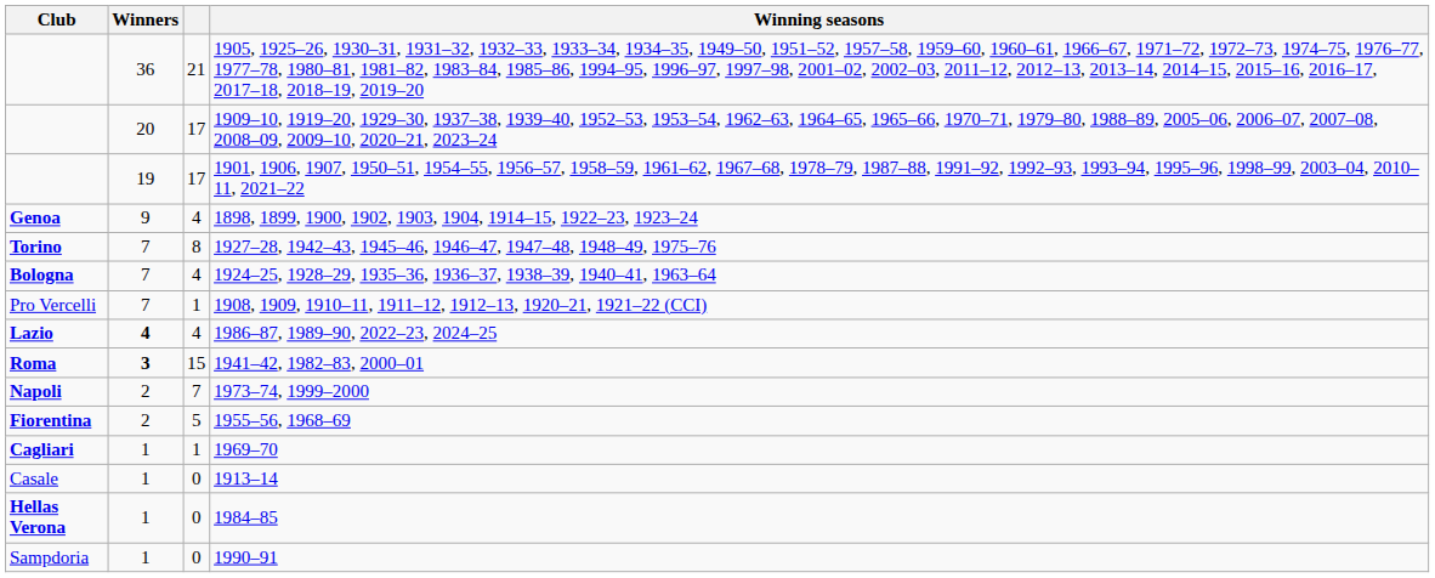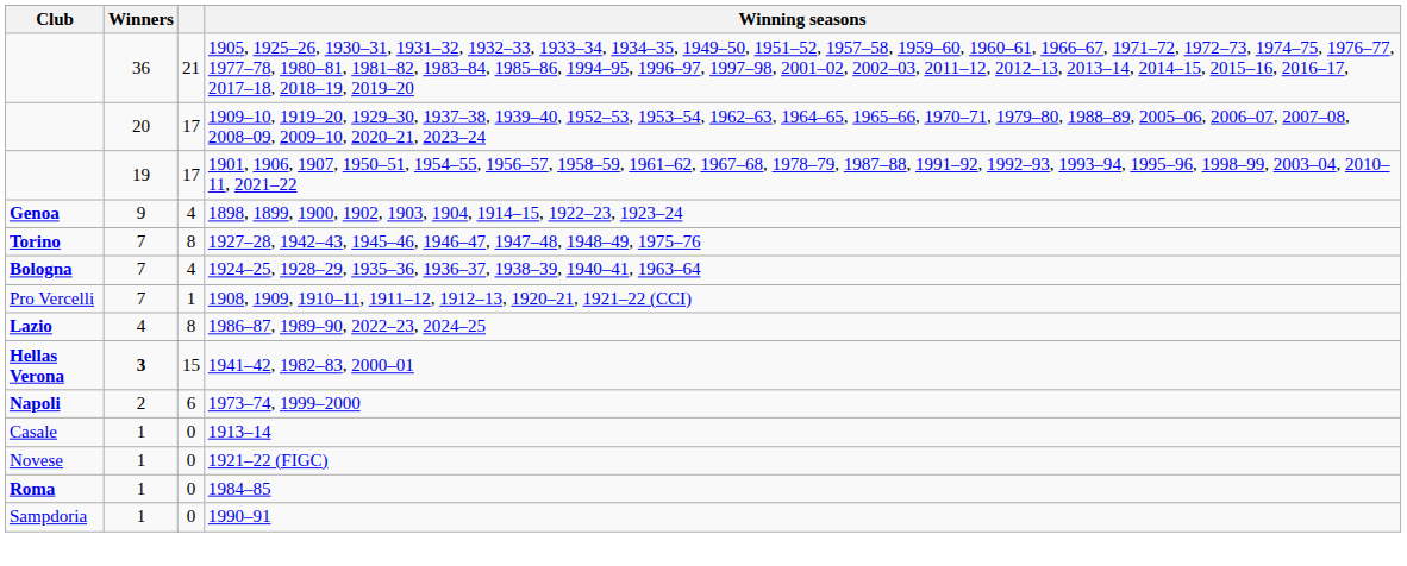 <table class="wikitable sortable">
 <tr>
 <th>Club</th>
 <th>Winners</th>
 <th></th>
 <th>Winning seasons</th>
 </tr>
 <tr>
 <td></td>
 <td style="text-align:center;">36</td>
 <td style="text-align:center;">21</td>
 <td><a href='#'>1905</a>, <a href='#'>1925–26</a>, <a href='#'>1930–31</a>, <a href='#'>1931–32</a>, <a href='#'>1932–33</a>, <a href='#'>1933–34</a>, <a href='#'>1934–35</a>, <a href='#'>1949–50</a>, <a href='#'>1951–52</a>, <a href='#'>1957–58</a>, <a href='#'>1959–60</a>, <a href='#'>1960–61</a>, <a href='#'>1966–67</a>, <a href='#'>1971–72</a>, <a href='#'>1972–73</a>, <a href='#'>1974–75</a>, <a href='#'>1976–77</a>, <a href='#'>1977–78</a>, <a href='#'>1980–81</a>, <a href='#'>1981–82</a>, <a href='#'>1983–84</a>, <a href='#'>1985–86</a>, <a href='#'>1994–95</a>, <a href='#'>1996–97</a>, <a href='#'>1997–98</a>, <a href='#'>2001–02</a>, <a href='#'>2002–03</a>, <a href='#'>2011–12</a>, <a href='#'>2012–13</a>, <a href='#'>2013–14</a>, <a href='#'>2014–15</a>, <a href='#'>2015–16</a>, <a href='#'>2016–17</a>, <a href='#'>2017–18</a>, <a href='#'>2018–19</a>, <a href='#'>2019–20</a></td>
 </tr>
 <tr>
 <td></td>
 <td style="text-align:center;">20</td>
 <td style="text-align:center;">17</td>
 <td><a href='#'>1909–10</a>, <a href='#'>1919–20</a>, <a href='#'>1929–30</a>, <a href='#'>1937–38</a>, <a href='#'>1939–40</a>, <a href='#'>1952–53</a>, <a href='#'>1953–54</a>, <a href='#'>1962–63</a>, <a href='#'>1964–65</a>, <a href='#'>1965–66</a>, <a href='#'>1970–71</a>, <a href='#'>1979–80</a>, <a href='#'>1988–89</a>, <a href='#'>2005–06</a>, <a href='#'>2006–07</a>, <a href='#'>2007–08</a>, <a href='#'>2008–09</a>, <a href='#'>2009–10</a>, <a href='#'>2020–21</a>, <a href='#'>2023–24</a></td>
 </tr>
 <tr>
 <td></td>
 <td style="text-align:center;">19</td>
 <td style="text-align:center;">17</td>
 <td><a href='#'>1901</a>, <a href='#'>1906</a>, <a href='#'>1907</a>, <a href='#'>1950–51</a>, <a href='#'>1954–55</a>, <a href='#'>1956–57</a>, <a href='#'>1958–59</a>, <a href='#'>1961–62</a>, <a href='#'>1967–68</a>, <a href='#'>1978–79</a>, <a href='#'>1987–88</a>, <a href='#'>1991–92</a>, <a href='#'>1992–93</a>, <a href='#'>1993–94</a>, <a href='#'>1995–96</a>, <a href='#'>1998–99</a>, <a href='#'>2003–04</a>, <a href='#'>2010–11</a>, <a href='#'>2021–22</a></td>
 </tr>
 <tr>
 <td><strong><a href='#'>Genoa</a></strong></td>
 <td style="text-align:center;">9</td>
 <td style="text-align:center;">4</td>
 <td><a href='#'>1898</a>, <a href='#'>1899</a>, <a href='#'>1900</a>, <a href='#'>1902</a>, <a href='#'>1903</a>, <a href='#'>1904</a>, <a href='#'>1914–15</a>, <a href='#'>1922–23</a>, <a href='#'>1923–24</a></td>
 </tr>
 <tr>
 <td><strong><a href='#'>Torino</a></strong></td>
 <td style="text-align:center;">7</td>
 <td style="text-align:center;">8</td>
 <td><a href='#'>1927–28</a>, <a href='#'>1942–43</a>, <a href='#'>1945–46</a>, <a href='#'>1946–47</a>, <a href='#'>1947–48</a>, <a href='#'>1948–49</a>, <a href='#'>1975–76</a></td>
 </tr>
 <tr>
 <td><strong><a href='#'>Bologna</a></strong></td>
 <td style="text-align:center;">7</td>
 <td style="text-align:center;">4</td>
 <td><a href='#'>1924–25</a>, <a href='#'>1928–29</a>, <a href='#'>1935–36</a>, <a href='#'>1936–37</a>, <a href='#'>1938–39</a>, <a href='#'>1940–41</a>, <a href='#'>1963–64</a></td>
 </tr>
 <tr>
 <td><a href='#'>Pro Vercelli</a></td>
 <td style="text-align:center;">7</td>
 <td style="text-align:center;">1</td>
 <td><a href='#'>1908</a>, <a href='#'>1909</a>, <a href='#'>1910–11</a>, <a href='#'>1911–12</a>, <a href='#'>1912–13</a>, <a href='#'>1920–21</a>, <a href='#'>1921–22 (CCI)</a></td>
 </tr>
 <tr>
 <td><strong><a href='#'>Lazio</a></strong></td>
-<td style="text-align:center;"><strong>4</strong></td>
 <td style="text-align:center;">4</td>
+<td style="text-align:center;">8</td>
 <td><a href='#'>1986–87</a>, <a href='#'>1989–90</a>, <a href='#'>2022–23</a>, <a href='#'>2024–25</a></td>
 </tr>
 <tr>
-<td><strong><a href='#'>Roma</a></strong></td>
+<td><strong><a href='#'>Hellas Verona</a></strong></td>
 <td style="text-align:center;"><strong>3</strong></td>
 <td style="text-align:center;">15</td>
 <td><a href='#'>1941–42</a>, <a href='#'>1982–83</a>, <a href='#'>2000–01</a></td>
 </tr>
 <tr>
 <td><strong><a href='#'>Napoli</a></strong></td>
 <td style="text-align:center;">2</td>
-<td style="text-align:center;">7</td>
+<td style="text-align:center;">6</td>
 <td><a href='#'>1973–74</a>, <a href='#'>1999–2000</a></td>
-</tr>
-<tr>
-<td><strong><a href='#'>Fiorentina</a></strong></td>
-<td style="text-align:center;">2</td>
-<td style="text-align:center;">5</td>
-<td><a href='#'>1955–56</a>, <a href='#'>1968–69</a></td>
-</tr>
-<tr>
-<td><strong><a href='#'>Cagliari</a></strong></td>
-<td style="text-align:center;">1</td>
-<td style="text-align:center;">1</td>
-<td><a href='#'>1969–70</a></td>
 </tr>
 <tr>
 <td><a href='#'>Casale</a></td>
 <td style="text-align:center;">1</td>
 <td style="text-align:center;">0</td>
 <td><a href='#'>1913–14</a></td>
 </tr>
 <tr>
-<td><strong><a href='#'>Hellas Verona</a></strong></td>
+<td><a href='#'>Novese</a></td>
+<td style="text-align:center;">1</td>
+<td style="text-align:center;">0</td>
+<td><a href='#'>1921–22 (FIGC)</a></td>
+</tr>
+<tr>
+<td><strong><a href='#'>Roma</a></strong></td>
 <td style="text-align:center;">1</td>
 <td style="text-align:center;">0</td>
 <td><a href='#'>1984–85</a></td>
 </tr>
 <tr>
 <td><a href='#'>Sampdoria</a></td>
 <td style="text-align:center;">1</td>
 <td style="text-align:center;">0</td>
 <td><a href='#'>1990–91</a></td>
 </tr>
 </table>
